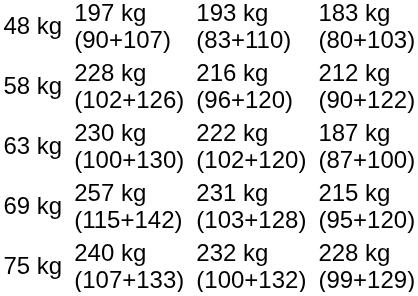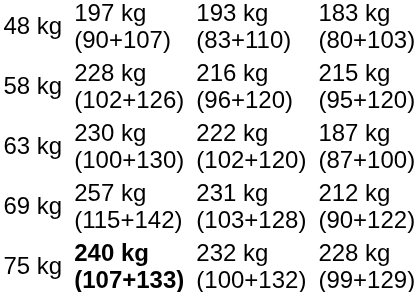 <table>
 <tr>
 <td>48 kg</td>
 <td></td>
 <td>197 kg<br>(90+107)</td>
 <td></td>
 <td>193 kg<br>(83+110)</td>
 <td></td>
 <td>183 kg<br>(80+103)</td>
 </tr>
 <tr>
 <td>58 kg</td>
 <td></td>
 <td>228 kg<br>(102+126)</td>
 <td></td>
 <td>216 kg<br>(96+120)</td>
 <td></td>
-<td>212 kg<br>(90+122)</td>
+<td>215 kg<br>(95+120)</td>
 </tr>
 <tr>
 <td>63 kg</td>
 <td></td>
 <td>230 kg<br>(100+130)</td>
 <td></td>
 <td>222 kg<br>(102+120)</td>
 <td></td>
 <td>187 kg<br>(87+100)</td>
 </tr>
 <tr>
 <td>69 kg</td>
 <td></td>
 <td>257 kg<br>(115+142)</td>
 <td></td>
 <td>231 kg<br>(103+128)</td>
 <td></td>
-<td>215 kg<br>(95+120)</td>
+<td>212 kg<br>(90+122)</td>
 </tr>
 <tr>
 <td>75 kg</td>
 <td></td>
-<td>240 kg<br>(107+133)</td>
+<td><strong>240 kg<br>(107+133)</strong></td>
 <td></td>
 <td>232 kg<br>(100+132)</td>
 <td></td>
 <td>228 kg<br>(99+129)</td>
 </tr>
 </table>
